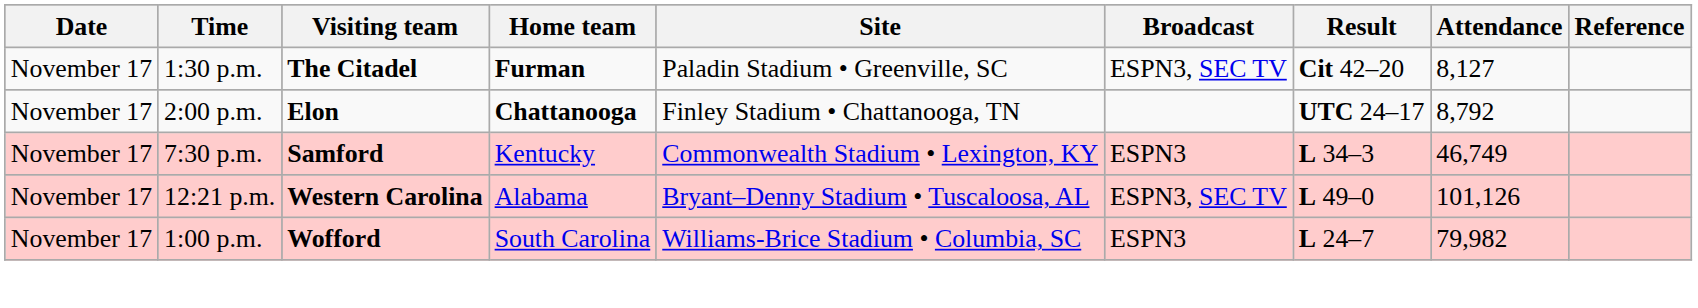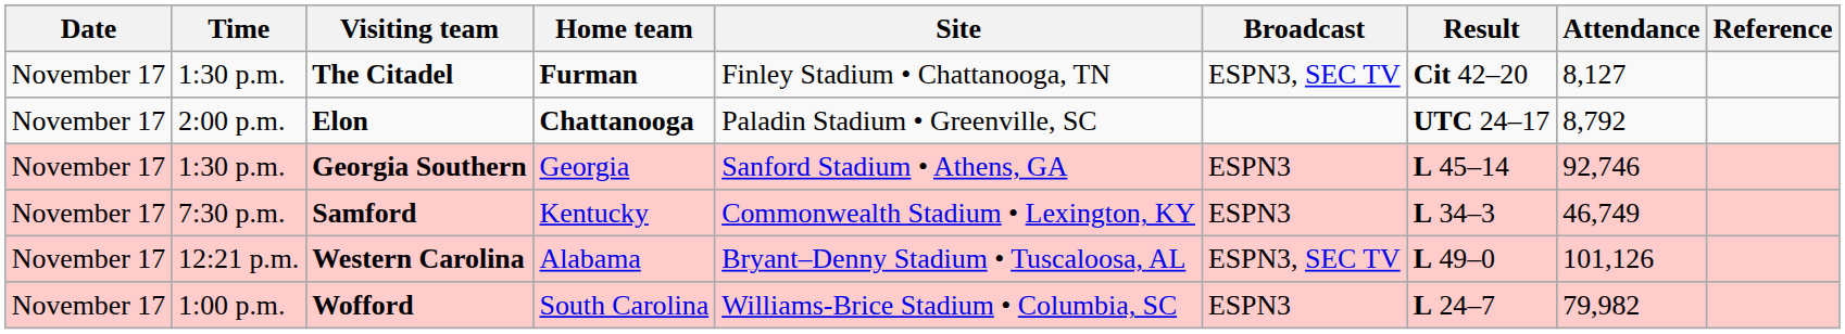 <table class="wikitable" style="font-size:95%;">
 <tr>
 <th>Date</th>
 <th>Time</th>
 <th>Visiting team</th>
 <th>Home team</th>
 <th>Site</th>
 <th>Broadcast</th>
 <th>Result</th>
 <th>Attendance</th>
 <th class="unsortable">Reference</th>
 </tr>
 <tr>
 <td>November 17</td>
 <td>1:30 p.m.</td>
 <td><strong>The Citadel</strong></td>
 <td><strong>Furman</strong></td>
-<td>Paladin Stadium • Greenville, SC</td>
+<td>Finley Stadium • Chattanooga, TN</td>
 <td>ESPN3, <a href='#'>SEC TV</a></td>
 <td><strong>Cit</strong> 42–20</td>
 <td>8,127</td>
 <td style="text-align:center;"></td>
 </tr>
 <tr>
 <td>November 17</td>
 <td>2:00 p.m.</td>
 <td><strong>Elon</strong></td>
 <td><strong>Chattanooga</strong></td>
-<td>Finley Stadium • Chattanooga, TN</td>
+<td>Paladin Stadium • Greenville, SC</td>
 <td></td>
 <td><strong>UTC</strong> 24–17</td>
 <td>8,792</td>
+<td style="text-align:center;"></td>
+</tr>
+<tr bgcolor=ffcccc>
+<td>November 17</td>
+<td>1:30 p.m.</td>
+<td><strong>Georgia Southern</strong></td>
+<td><a href='#'>Georgia</a></td>
+<td><a href='#'>Sanford Stadium</a> • <a href='#'>Athens, GA</a></td>
+<td>ESPN3</td>
+<td><strong>L</strong> 45–14</td>
+<td>92,746</td>
 <td style="text-align:center;"></td>
 </tr>
 <tr bgcolor=ffcccc>
 <td>November 17</td>
 <td>7:30 p.m.</td>
 <td><strong>Samford</strong></td>
 <td><a href='#'>Kentucky</a></td>
 <td><a href='#'>Commonwealth Stadium</a> • <a href='#'>Lexington, KY</a></td>
 <td>ESPN3</td>
 <td><strong>L</strong> 34–3</td>
 <td>46,749</td>
 <td style="text-align:center;"></td>
 </tr>
 <tr bgcolor=ffcccc>
 <td>November 17</td>
 <td>12:21 p.m.</td>
 <td><strong>Western Carolina</strong></td>
 <td><a href='#'>Alabama</a></td>
 <td><a href='#'>Bryant–Denny Stadium</a> • <a href='#'>Tuscaloosa, AL</a></td>
 <td>ESPN3, <a href='#'>SEC TV</a></td>
 <td><strong>L</strong> 49–0</td>
 <td>101,126</td>
 <td style="text-align:center;"></td>
 </tr>
 <tr bgcolor=ffcccc>
 <td>November 17</td>
 <td>1:00 p.m.</td>
 <td><strong>Wofford</strong></td>
 <td><a href='#'>South Carolina</a></td>
 <td><a href='#'>Williams-Brice Stadium</a> • <a href='#'>Columbia, SC</a></td>
 <td>ESPN3</td>
 <td><strong>L</strong> 24–7</td>
 <td>79,982</td>
 <td style="text-align:center;"></td>
 </tr>
 </table>
